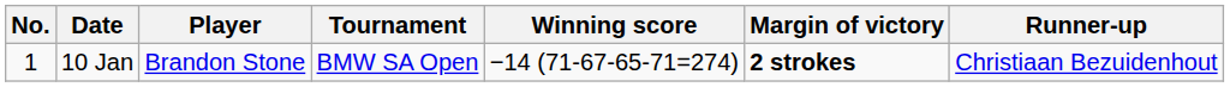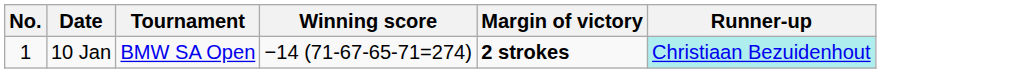 <table class="wikitable" style="font-size:95%;">
 <tr>
 <th>No.</th>
 <th>Date</th>
-<th>Player</th>
 <th>Tournament</th>
 <th>Winning score</th>
 <th>Margin of victory</th>
 <th>Runner-up</th>
 </tr>
 <tr>
 <td align=center>1</td>
 <td>10 Jan</td>
-<td> <a href='#'>Brandon Stone</a></td>
 <td><a href='#'>BMW SA Open</a></td>
 <td>−14 (71-67-65-71=274)</td>
 <td><strong>2 strokes</strong></td>
-<td> <a href='#'>Christiaan Bezuidenhout</a></td>
+<td style="background: paleturquoise;"> <a href='#'>Christiaan Bezuidenhout</a></td>
 </tr>
 </table>
